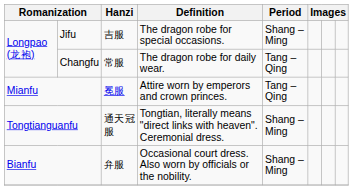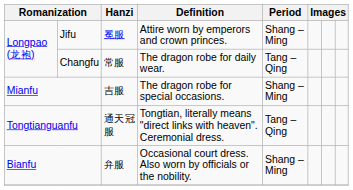 <table class="wikitable sortable mw-collapsible" style="width:60%;">
 <tr>
 <th colspan="2">Romanization</th>
 <th>Hanzi</th>
 <th>Definition</th>
 <th>Period</th>
 <th colspan="3">Images</th>
 </tr>
 <tr>
 <td rowspan="2"><a href='#'>Longpao (龙袍)</a></td>
 <td>Jifu</td>
-<td>吉服</td>
-<td>The dragon robe for special occasions.</td>
+<td><a href='#'>冕服</a></td>
+<td>Attire worn by emperors and crown princes.</td>
 <td>Shang – Ming</td>
 <td></td>
 <td></td>
 <td></td>
 </tr>
 <tr>
 <td>Changfu</td>
 <td>常服</td>
 <td>The dragon robe for daily wear.</td>
 <td>Tang – Qing</td>
 <td></td>
 <td></td>
 <td></td>
 </tr>
 <tr>
 <td colspan="2"><a href='#'>Mianfu</a></td>
-<td><a href='#'>冕服</a></td>
-<td>Attire worn by emperors and crown princes.</td>
-<td>Tang – Qing</td>
+<td>吉服</td>
+<td>The dragon robe for special occasions.</td>
+<td>Shang – Ming</td>
 <td></td>
 <td></td>
 <td></td>
 </tr>
 <tr>
 <td colspan="2"><a href='#'>Tongtianguanfu</a></td>
 <td>通天冠服</td>
 <td>Tongtian, literally means "direct links with heaven". Ceremonial dress.</td>
-<td>Shang – Ming</td>
+<td>Tang – Qing</td>
 <td></td>
 <td></td>
 <td></td>
 </tr>
 <tr>
 <td colspan="2"><a href='#'>Bianfu</a></td>
 <td>弁服</td>
 <td>Occasional court dress. Also worn by officials or the nobility.</td>
 <td>Shang – Ming</td>
 <td></td>
 <td></td>
 <td></td>
 </tr>
 <tr>
 </tr>
 </table>
